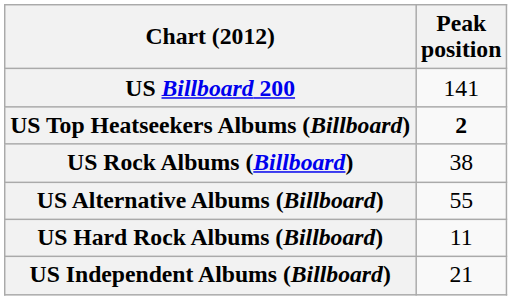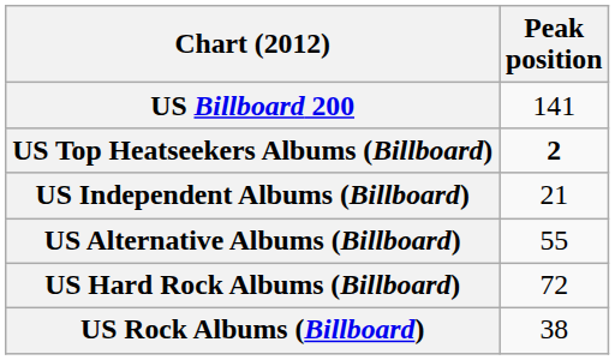 <table class="wikitable plainrowheaders" style="text-align:center">
 <tr>
 <th scope="col">Chart (2012)</th>
 <th scope="col">Peak<br> position</th>
 </tr>
 <tr>
 <th scope="row">US <a href='#'><em>Billboard</em> 200</a></th>
 <td>141</td>
 </tr>
 <tr>
 <th scope="row">US Top Heatseekers Albums (<em>Billboard</em>)</th>
 <td><strong>2</strong></td>
 </tr>
 <tr>
-<th scope="row">US Rock Albums (<em><a href='#'>Billboard</a></em>)</th>
-<td>38</td>
+<th scope="row">US Independent Albums (<em>Billboard</em>)</th>
+<td>21</td>
 </tr>
 <tr>
 <th scope="row">US Alternative Albums (<em>Billboard</em>)</th>
 <td>55</td>
 </tr>
 <tr>
 <th scope="row">US Hard Rock Albums (<em>Billboard</em>)</th>
-<td>11</td>
+<td>72</td>
 </tr>
 <tr>
-<th scope="row">US Independent Albums (<em>Billboard</em>)</th>
-<td>21</td>
+<th scope="row">US Rock Albums (<em><a href='#'>Billboard</a></em>)</th>
+<td>38</td>
 </tr>
 </table>
